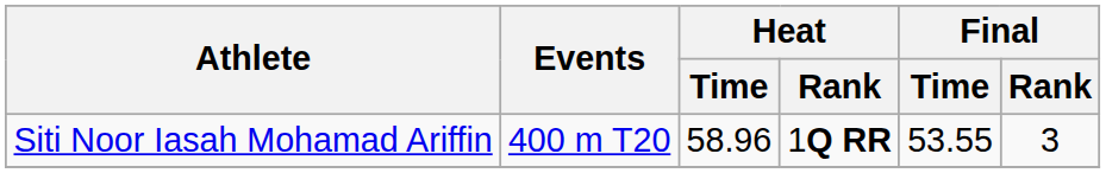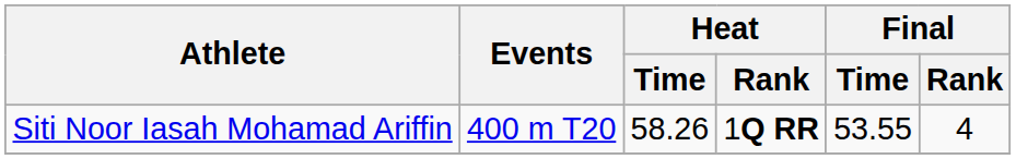 <table class=wikitable>
 <tr>
 <th rowspan="2">Athlete</th>
 <th rowspan="2">Events</th>
 <th colspan="2">Heat</th>
 <th colspan="2">Final</th>
 </tr>
 <tr>
 <th>Time</th>
 <th>Rank</th>
 <th>Time</th>
 <th>Rank</th>
 </tr>
 <tr>
 <td><a href='#'>Siti Noor Iasah Mohamad Ariffin</a></td>
 <td><a href='#'>400 m T20</a></td>
-<td align="center">58.96</td>
+<td align="center">58.26</td>
 <td align="center">1<strong>Q</strong> <strong>RR</strong></td>
 <td align="center">53.55</td>
-<td align="center">3</td>
+<td align="center">4</td>
 </tr>
 <tr>
 </tr>
 </table>
